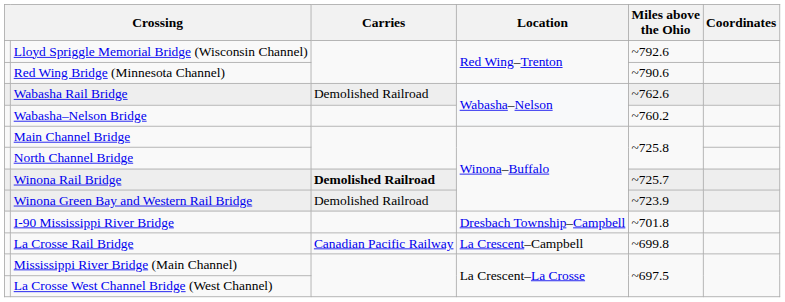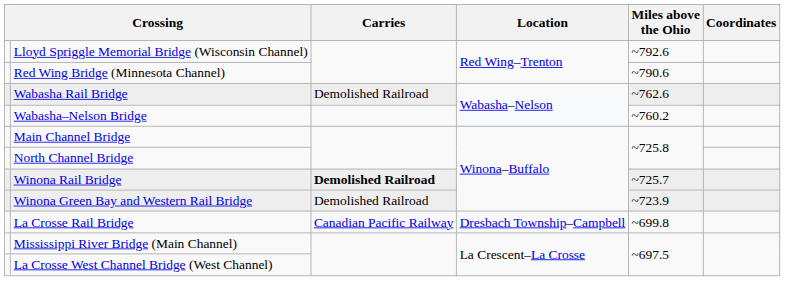 <table class="wikitable">
 <tr>
 <th colspan="2">Crossing</th>
 <th>Carries</th>
 <th>Location</th>
 <th>Miles above<br>the Ohio</th>
 <th>Coordinates</th>
 </tr>
 <tr>
 <td></td>
 <td><a href='#'>Lloyd Spriggle Memorial Bridge</a> (Wisconsin Channel)</td>
 <td rowspan="2"></td>
 <td rowspan="2"><a href='#'>Red Wing</a>–<a href='#'>Trenton</a></td>
 <td>~792.6</td>
 <td></td>
 </tr>
 <tr>
 <td></td>
 <td><a href='#'>Red Wing Bridge</a> (Minnesota Channel)</td>
 <td>~790.6</td>
 <td></td>
 </tr>
 <tr bgcolor=#EEEEEE>
 <td></td>
 <td><a href='#'>Wabasha Rail Bridge</a></td>
 <td>Demolished Railroad</td>
 <td rowspan="2" bgcolor=#F8F9FA><a href='#'>Wabasha</a>–<a href='#'>Nelson</a></td>
 <td>~762.6</td>
 <td></td>
 </tr>
 <tr>
 <td></td>
 <td><a href='#'>Wabasha–Nelson Bridge</a></td>
 <td></td>
 <td>~760.2</td>
 <td></td>
 </tr>
 <tr>
 <td></td>
 <td><a href='#'>Main Channel Bridge</a></td>
 <td rowspan="2"></td>
 <td rowspan="4"><a href='#'>Winona</a>–<a href='#'>Buffalo</a></td>
 <td rowspan="2">~725.8</td>
 <td></td>
 </tr>
 <tr>
 <td></td>
 <td><a href='#'>North Channel Bridge</a></td>
 <td></td>
 </tr>
 <tr bgcolor="#EEEEEE">
 <td></td>
 <td><a href='#'>Winona Rail Bridge</a></td>
 <td><strong>Demolished Railroad</strong></td>
 <td>~725.7</td>
 <td></td>
 </tr>
 <tr bgcolor="#EEEEEE">
 <td></td>
 <td><a href='#'>Winona Green Bay and Western Rail Bridge</a></td>
 <td>Demolished Railroad</td>
 <td>~723.9</td>
 <td></td>
 </tr>
 <tr>
 <td></td>
-<td><a href='#'>I-90 Mississippi River Bridge</a></td>
-<td></td>
-<td><a href='#'>Dresbach Township</a>–<a href='#'>Campbell</a></td>
-<td>~701.8</td>
-<td></td>
-</tr>
-<tr>
-<td></td>
 <td><a href='#'>La Crosse Rail Bridge</a></td>
 <td><a href='#'>Canadian Pacific Railway</a></td>
-<td><a href='#'>La Crescent</a>–Campbell</td>
+<td><a href='#'>Dresbach Township</a>–<a href='#'>Campbell</a></td>
 <td>~699.8</td>
 <td></td>
 </tr>
 <tr>
 <td></td>
 <td><a href='#'>Mississippi River Bridge</a> (Main Channel)</td>
 <td rowspan="2"></td>
 <td rowspan="2">La Crescent–<a href='#'>La Crosse</a></td>
 <td rowspan="2">~697.5</td>
 <td rowspan="2"></td>
 </tr>
 <tr>
 <td></td>
 <td><a href='#'>La Crosse West Channel Bridge</a> (West Channel)</td>
 </tr>
 </table>
